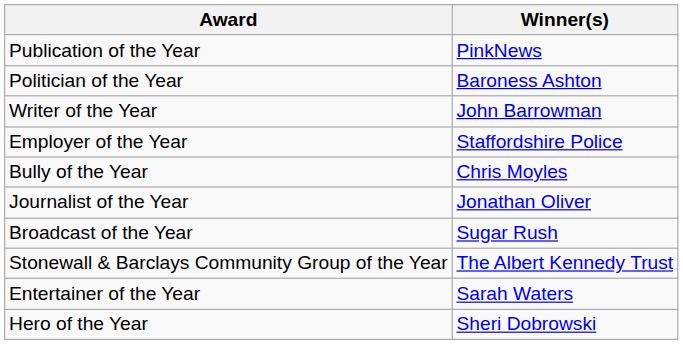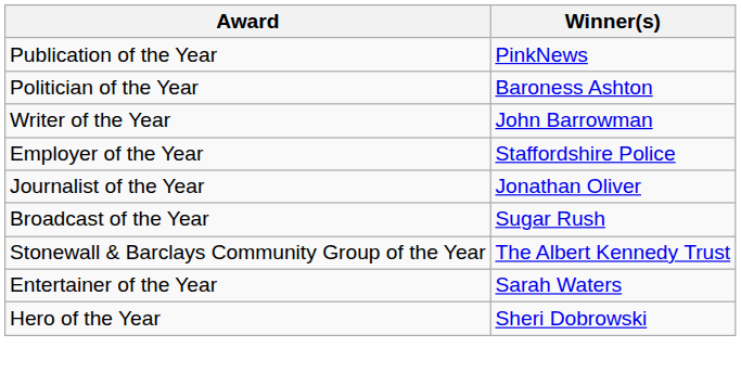 <table class="wikitable">
 <tr>
 <th>Award</th>
 <th>Winner(s)</th>
 </tr>
 <tr>
 <td>Publication of the Year</td>
 <td><a href='#'>PinkNews</a></td>
 </tr>
 <tr>
 <td>Politician of the Year</td>
 <td><a href='#'>Baroness Ashton</a></td>
 </tr>
 <tr>
 <td>Writer of the Year</td>
 <td><a href='#'>John Barrowman</a></td>
 </tr>
 <tr>
 <td>Employer of the Year</td>
 <td><a href='#'>Staffordshire Police</a></td>
 </tr>
 <tr>
-<td>Bully of the Year</td>
-<td><a href='#'>Chris Moyles</a></td>
-</tr>
-<tr>
 <td>Journalist of the Year</td>
 <td><a href='#'>Jonathan Oliver</a></td>
 </tr>
 <tr>
 <td>Broadcast of the Year</td>
 <td><a href='#'>Sugar Rush</a></td>
 </tr>
 <tr>
 <td>Stonewall & Barclays Community Group of the Year</td>
 <td><a href='#'>The Albert Kennedy Trust</a></td>
 </tr>
 <tr>
 <td>Entertainer of the Year</td>
 <td><a href='#'>Sarah Waters</a></td>
 </tr>
 <tr>
 <td>Hero of the Year</td>
 <td><a href='#'>Sheri Dobrowski</a></td>
 </tr>
 </table>
